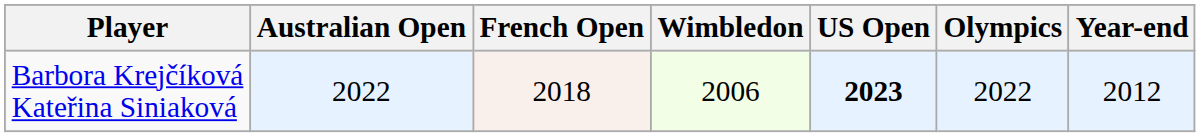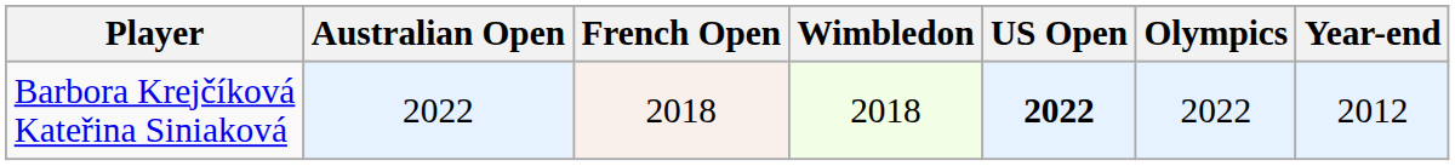 <table class="wikitable nowrap" style="text-align:center">
 <tr>
 <th>Player</th>
 <th>Australian Open</th>
 <th>French Open</th>
 <th>Wimbledon</th>
 <th>US Open</th>
 <th>Olympics</th>
 <th>Year-end</th>
 </tr>
 <tr>
 <td style="text-align:left;"> <a href='#'>Barbora Krejčíková</a> <br>  <a href='#'>Kateřina Siniaková</a></td>
 <td style="background: #e6f2ff;">2022</td>
 <td style="background: #f9f0eb;">2018</td>
-<td style="background: #f2ffe6;">2006</td>
-<td style="background: #e6f2ff;"><strong>2023</strong></td>
+<td style="background: #f2ffe6;">2018</td>
+<td style="background: #e6f2ff;"><strong>2022</strong></td>
 <td style="background: #e6f2ff;">2022</td>
 <td style="background: #e6f2ff;">2012</td>
 </tr>
 </table>
